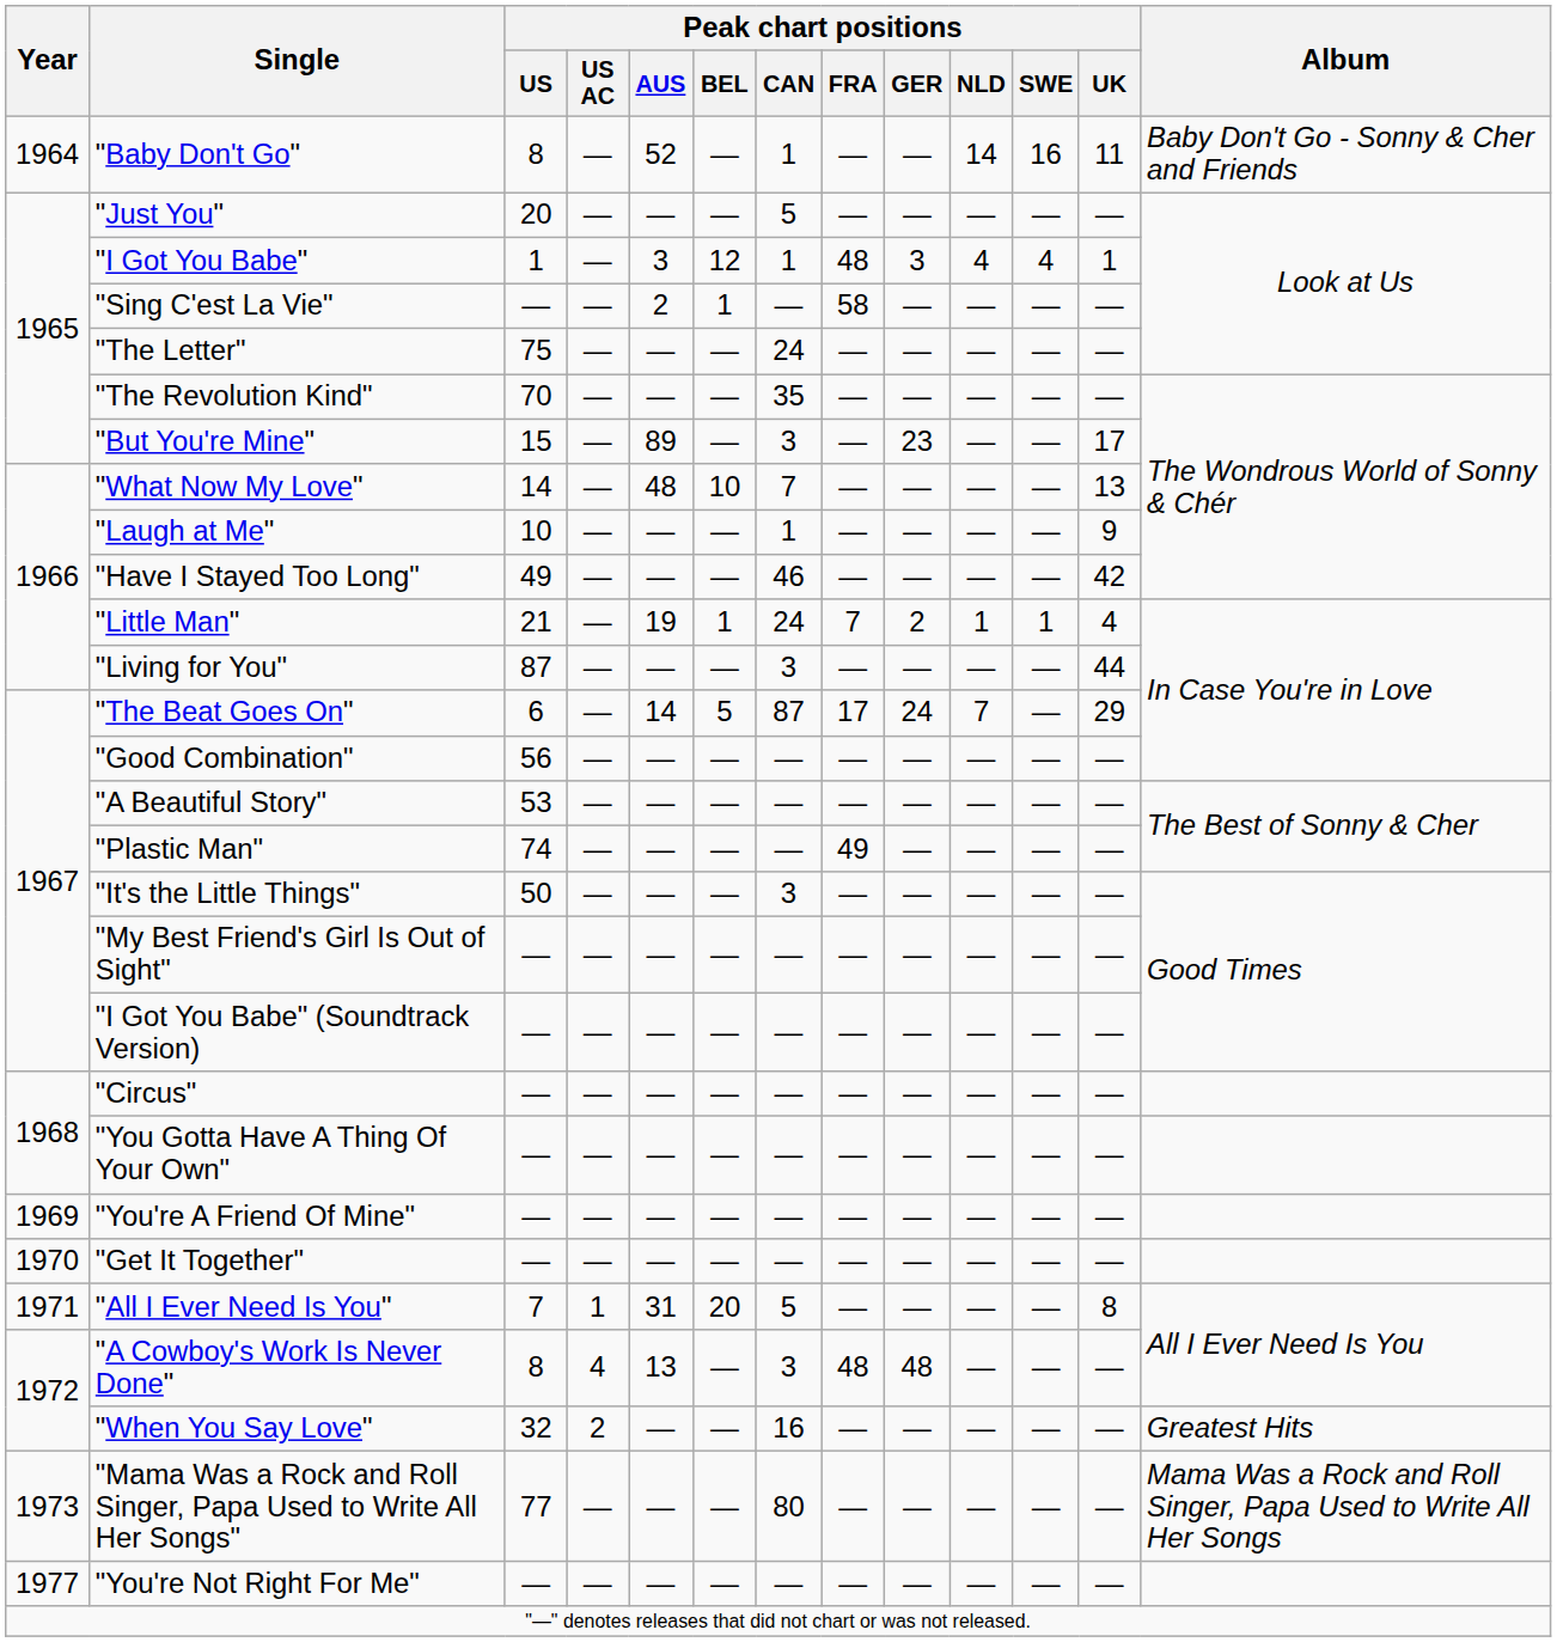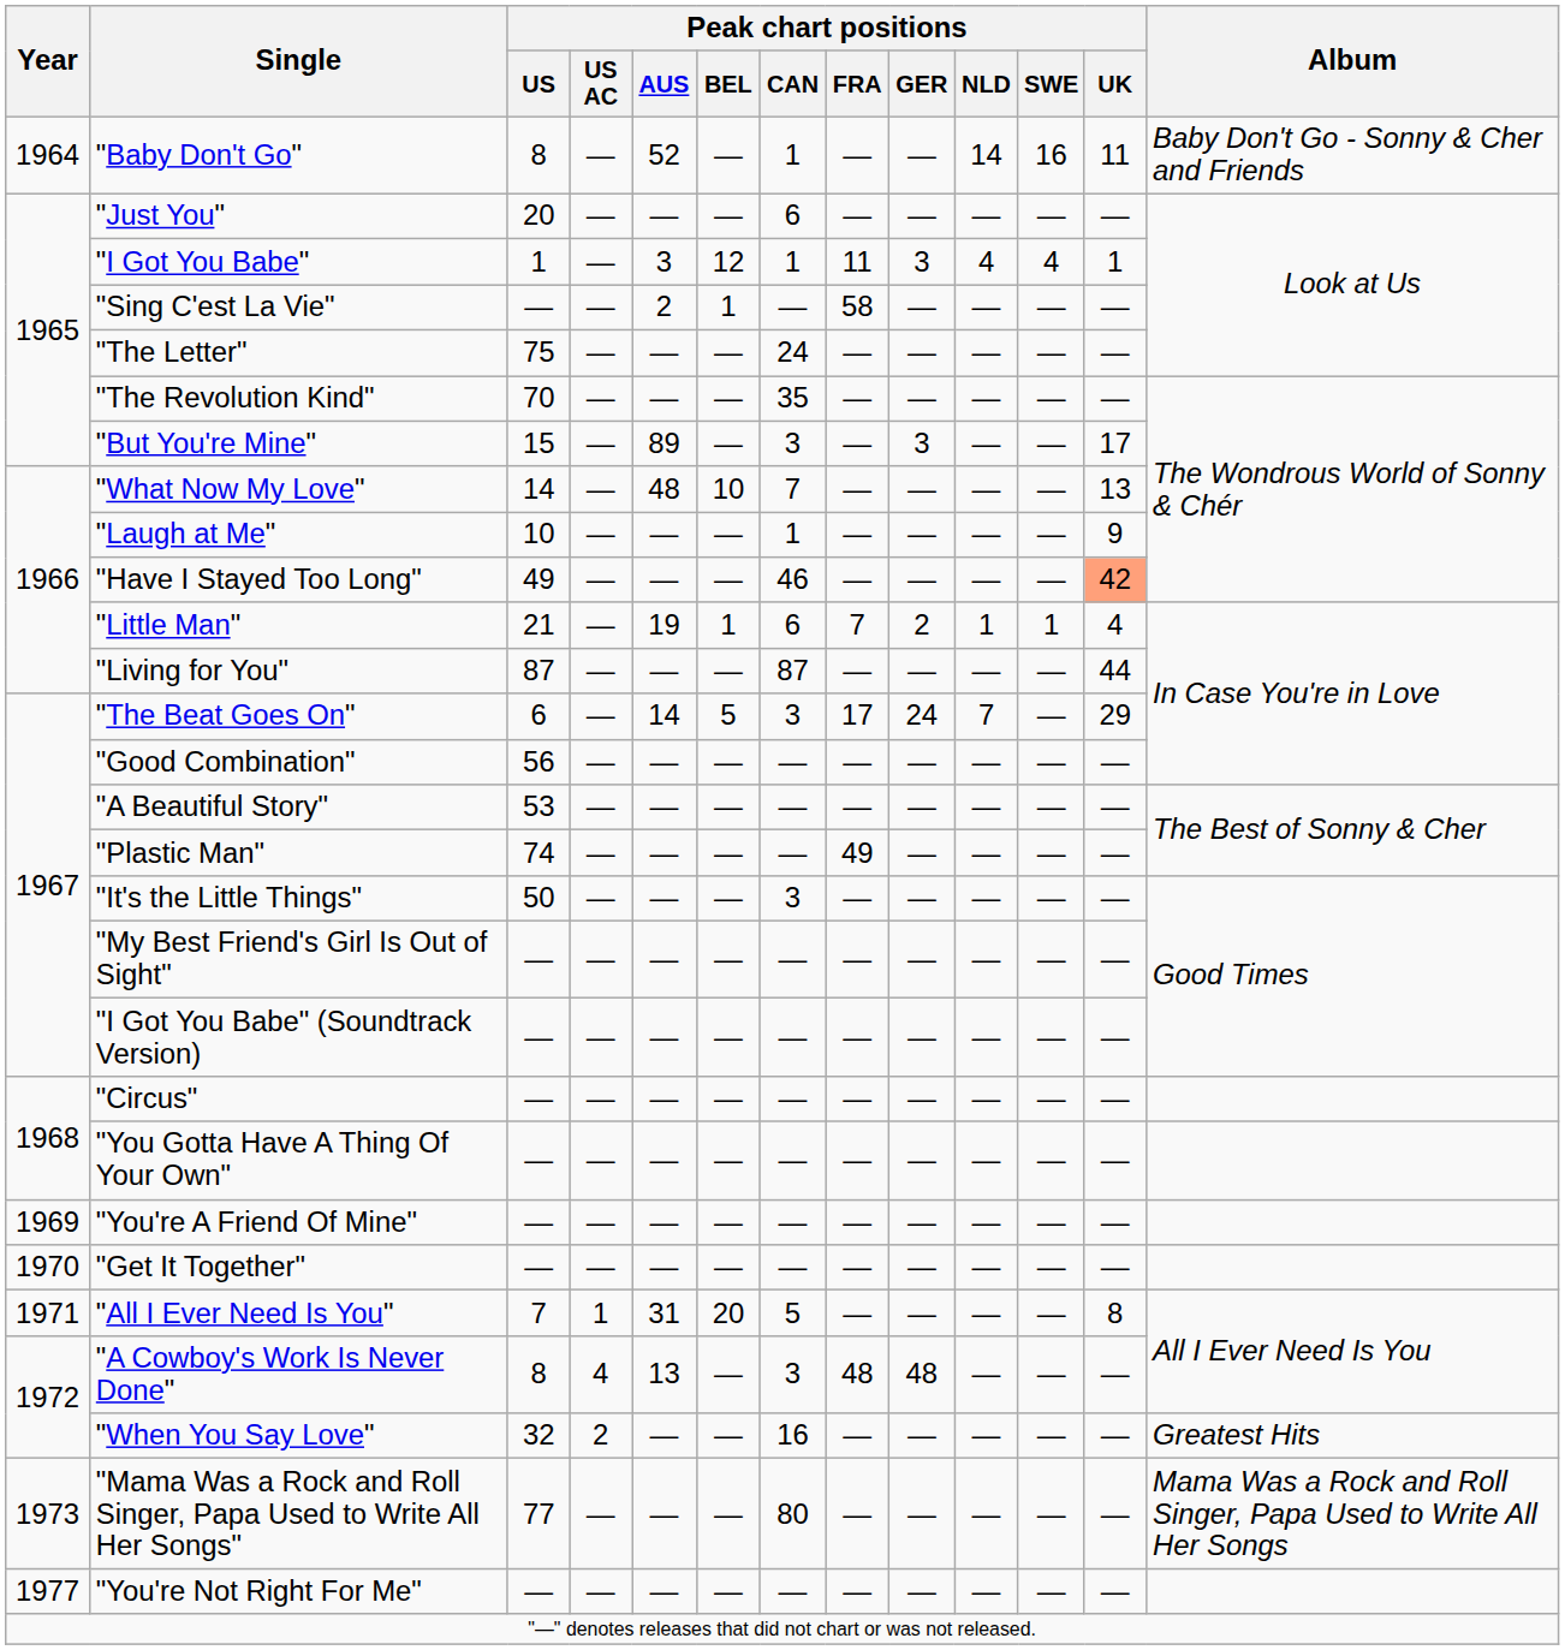 <table class="wikitable" >
 <tr>
 <th width=40 rowspan=2>Year</th>
 <th width=250 rowspan="2">Single</th>
 <th colspan=10>Peak chart positions</th>
 <th rowspan=2 width=250>Album</th>
 </tr>
 <tr style="font-size:smaller;">
 <th width="30">US<br></th>
 <th width="30">US AC<br></th>
 <th width="30"><a href='#'>AUS</a><br></th>
 <th width="30">BEL</th>
 <th width="30">CAN<br></th>
 <th width="30">FRA<br></th>
 <th width="30">GER<br></th>
 <th width="30">NLD<br></th>
 <th width="30">SWE</th>
 <th width="30">UK<br></th>
 </tr>
 <tr align="center">
 <td>1964</td>
 <td align="left">"<a href='#'>Baby Don't Go</a>"</td>
 <td>8</td>
 <td>—</td>
 <td>52</td>
 <td>—</td>
 <td>1</td>
 <td>—</td>
 <td>—</td>
 <td>14</td>
 <td>16</td>
 <td>11</td>
 <td align="left"><em>Baby Don't Go - Sonny & Cher and Friends</em></td>
 </tr>
 <tr align="center">
 <td rowspan="6">1965</td>
 <td align="left" valign="top">"<a href='#'>Just You</a>"</td>
 <td>20</td>
 <td>—</td>
 <td>—</td>
 <td>—</td>
-<td>5</td>
+<td>6</td>
 <td>—</td>
 <td>—</td>
 <td>—</td>
 <td>—</td>
 <td>—</td>
 <td rowspan="4"><em>Look at Us</em></td>
 </tr>
 <tr align="center">
 <td align="left">"<a href='#'>I Got You Babe</a>"</td>
 <td>1</td>
 <td>—</td>
 <td>3</td>
 <td>12</td>
 <td>1</td>
-<td>48</td>
+<td>11</td>
 <td>3</td>
 <td>4</td>
 <td>4</td>
 <td>1</td>
 </tr>
 <tr align="center">
 <td align="left">"Sing C'est La Vie"</td>
 <td>—</td>
 <td>—</td>
 <td>2</td>
 <td>1</td>
 <td>—</td>
 <td>58</td>
 <td>—</td>
 <td>—</td>
 <td>—</td>
 <td>—</td>
 </tr>
 <tr align="center">
 <td align="left">"The Letter"</td>
 <td>75</td>
 <td>—</td>
 <td>—</td>
 <td>—</td>
 <td>24</td>
 <td>—</td>
 <td>—</td>
 <td>—</td>
 <td>—</td>
 <td>—</td>
 </tr>
 <tr align="center">
 <td align="left">"The Revolution Kind"</td>
 <td>70</td>
 <td>—</td>
 <td>—</td>
 <td>—</td>
 <td>35</td>
 <td>—</td>
 <td>—</td>
 <td>—</td>
 <td>—</td>
 <td>—</td>
 <td align="left" rowspan=5><em>The Wondrous World of Sonny & Chér</em></td>
 </tr>
 <tr align="center">
 <td align="left">"<a href='#'>But You're Mine</a>"</td>
 <td>15</td>
 <td>—</td>
 <td>89</td>
 <td>—</td>
 <td>3</td>
 <td>—</td>
-<td>23</td>
+<td>3</td>
 <td>—</td>
 <td>—</td>
 <td>17</td>
 </tr>
 <tr align="center">
 <td align="center" rowspan="5">1966</td>
 <td align="left" valign="top">"<a href='#'>What Now My Love</a>"</td>
 <td>14</td>
 <td>—</td>
 <td>48</td>
 <td>10</td>
 <td>7</td>
 <td>—</td>
 <td>—</td>
 <td>—</td>
 <td>—</td>
 <td>13</td>
 </tr>
 <tr align="center">
 <td align="left">"<a href='#'>Laugh at Me</a>"</td>
 <td>10</td>
 <td>—</td>
 <td>—</td>
 <td>—</td>
 <td>1</td>
 <td>—</td>
 <td>—</td>
 <td>—</td>
 <td>—</td>
 <td>9</td>
 </tr>
 <tr align="center">
 <td align="left">"Have I Stayed Too Long"</td>
 <td>49</td>
 <td>—</td>
 <td>—</td>
 <td>—</td>
 <td>46</td>
 <td>—</td>
 <td>—</td>
 <td>—</td>
 <td>—</td>
-<td>42</td>
+<td style="background: lightsalmon;">42</td>
 </tr>
 <tr align="center">
 <td align="left" valign="top">"<a href='#'>Little Man</a>"</td>
 <td>21</td>
 <td>—</td>
 <td>19</td>
 <td>1</td>
-<td>24</td>
+<td>6</td>
 <td>7</td>
 <td>2</td>
 <td>1</td>
 <td>1</td>
 <td>4</td>
 <td align="left" rowspan=4><em>In Case You're in Love</em></td>
 </tr>
 <tr align="center">
 <td align="left">"Living for You"</td>
 <td>87</td>
 <td>—</td>
 <td>—</td>
 <td>—</td>
-<td>3</td>
+<td>87</td>
 <td>—</td>
 <td>—</td>
 <td>—</td>
 <td>—</td>
 <td>44</td>
 </tr>
 <tr align="center">
 <td align="center" rowspan="7">1967</td>
 <td align="left">"<a href='#'>The Beat Goes On</a>"</td>
 <td>6</td>
 <td>—</td>
 <td>14</td>
 <td>5</td>
-<td>87</td>
+<td>3</td>
 <td>17</td>
 <td>24</td>
 <td>7</td>
 <td>—</td>
 <td>29</td>
 </tr>
 <tr align="center">
 <td align="left">"Good Combination"</td>
 <td>56</td>
 <td>—</td>
 <td>—</td>
 <td>—</td>
 <td>—</td>
 <td>—</td>
 <td>—</td>
 <td>—</td>
 <td>—</td>
 <td>—</td>
 </tr>
 <tr align="center">
 <td align="left">"A Beautiful Story"</td>
 <td>53</td>
 <td>—</td>
 <td>—</td>
 <td>—</td>
 <td>—</td>
 <td>—</td>
 <td>—</td>
 <td>—</td>
 <td>—</td>
 <td>—</td>
 <td align="left" rowspan=2><em>The Best of Sonny & Cher</em></td>
 </tr>
 <tr align="center">
 <td align="left" valign="top">"Plastic Man"</td>
 <td>74</td>
 <td>—</td>
 <td>—</td>
 <td>—</td>
 <td>—</td>
 <td>49</td>
 <td>—</td>
 <td>—</td>
 <td>—</td>
 <td>—</td>
 </tr>
 <tr align="center">
 <td align="left">"It's the Little Things"</td>
 <td>50</td>
 <td>—</td>
 <td>—</td>
 <td>—</td>
 <td>3</td>
 <td>—</td>
 <td>—</td>
 <td>—</td>
 <td>—</td>
 <td>—</td>
 <td align="left" rowspan=3><em>Good Times</em></td>
 </tr>
 <tr align="center">
 <td align="left">"My Best Friend's Girl Is Out of Sight"</td>
 <td>—</td>
 <td>—</td>
 <td>—</td>
 <td>—</td>
 <td>—</td>
 <td>—</td>
 <td>—</td>
 <td>—</td>
 <td>—</td>
 <td>—</td>
 </tr>
 <tr align="center">
 <td align="left">"I Got You Babe" (Soundtrack Version)</td>
 <td>—</td>
 <td>—</td>
 <td>—</td>
 <td>—</td>
 <td>—</td>
 <td>—</td>
 <td>—</td>
 <td>—</td>
 <td>—</td>
 <td>—</td>
 </tr>
 <tr align="center">
 <td align="center" rowspan="2">1968</td>
 <td align="left">"Circus"</td>
 <td>—</td>
 <td>—</td>
 <td>—</td>
 <td>—</td>
 <td>—</td>
 <td>—</td>
 <td>—</td>
 <td>—</td>
 <td>—</td>
 <td>—</td>
 </tr>
 <tr align="center">
 <td align="left">"You Gotta Have A Thing Of Your Own"</td>
 <td>—</td>
 <td>—</td>
 <td>—</td>
 <td>—</td>
 <td>—</td>
 <td>—</td>
 <td>—</td>
 <td>—</td>
 <td>—</td>
 <td>—</td>
 <td align="left"></td>
 </tr>
 <tr align="center">
 <td align="center">1969</td>
 <td align="left">"You're A Friend Of Mine"</td>
 <td>—</td>
 <td>—</td>
 <td>—</td>
 <td>—</td>
 <td>—</td>
 <td>—</td>
 <td>—</td>
 <td>—</td>
 <td>—</td>
 <td>—</td>
 <td align="left"></td>
 </tr>
 <tr align="center">
 <td align="center">1970</td>
 <td align="left">"Get It Together"</td>
 <td>—</td>
 <td>—</td>
 <td>—</td>
 <td>—</td>
 <td>—</td>
 <td>—</td>
 <td>—</td>
 <td>—</td>
 <td>—</td>
 <td>—</td>
 <td align="left"></td>
 </tr>
 <tr align="center">
 <td align="center">1971</td>
 <td align="left">"<a href='#'>All I Ever Need Is You</a>"</td>
 <td>7</td>
 <td>1</td>
 <td>31</td>
 <td>20</td>
 <td>5</td>
 <td>—</td>
 <td>—</td>
 <td>—</td>
 <td>—</td>
 <td>8</td>
 <td align="left" rowspan=2><em>All I Ever Need Is You</em></td>
 </tr>
 <tr align="center">
 <td align="center" rowspan="2">1972</td>
 <td align="left">"<a href='#'>A Cowboy's Work Is Never Done</a>"</td>
 <td>8</td>
 <td>4</td>
 <td>13</td>
 <td>—</td>
 <td>3</td>
 <td>48</td>
 <td>48</td>
 <td>—</td>
 <td>—</td>
 <td>—</td>
 </tr>
 <tr align="center">
 <td align="left">"<a href='#'>When You Say Love</a>"</td>
 <td>32</td>
 <td>2</td>
 <td>—</td>
 <td>—</td>
 <td>16</td>
 <td>—</td>
 <td>—</td>
 <td>—</td>
 <td>—</td>
 <td>—</td>
 <td align="left"><em>Greatest Hits</em></td>
 </tr>
 <tr align="center">
 <td align="center">1973</td>
 <td align="left">"Mama Was a Rock and Roll Singer, Papa Used to Write All Her Songs"</td>
 <td>77</td>
 <td>—</td>
 <td>—</td>
 <td>—</td>
 <td>80</td>
 <td>—</td>
 <td>—</td>
 <td>—</td>
 <td>—</td>
 <td>—</td>
 <td align="left"><em>Mama Was a Rock and Roll Singer, Papa Used to Write All Her Songs</em></td>
 </tr>
 <tr align="center">
 <td align="center">1977</td>
 <td align="left">"You're Not Right For Me"</td>
 <td>—</td>
 <td>—</td>
 <td>—</td>
 <td>—</td>
 <td>—</td>
 <td>—</td>
 <td>—</td>
 <td>—</td>
 <td>—</td>
 <td>—</td>
 <td align="left"></td>
 </tr>
 <tr>
 <td colspan="20" align="center" style="font-size:8pt">"—" denotes releases that did not chart or was not released.</td>
 </tr>
 </table>
